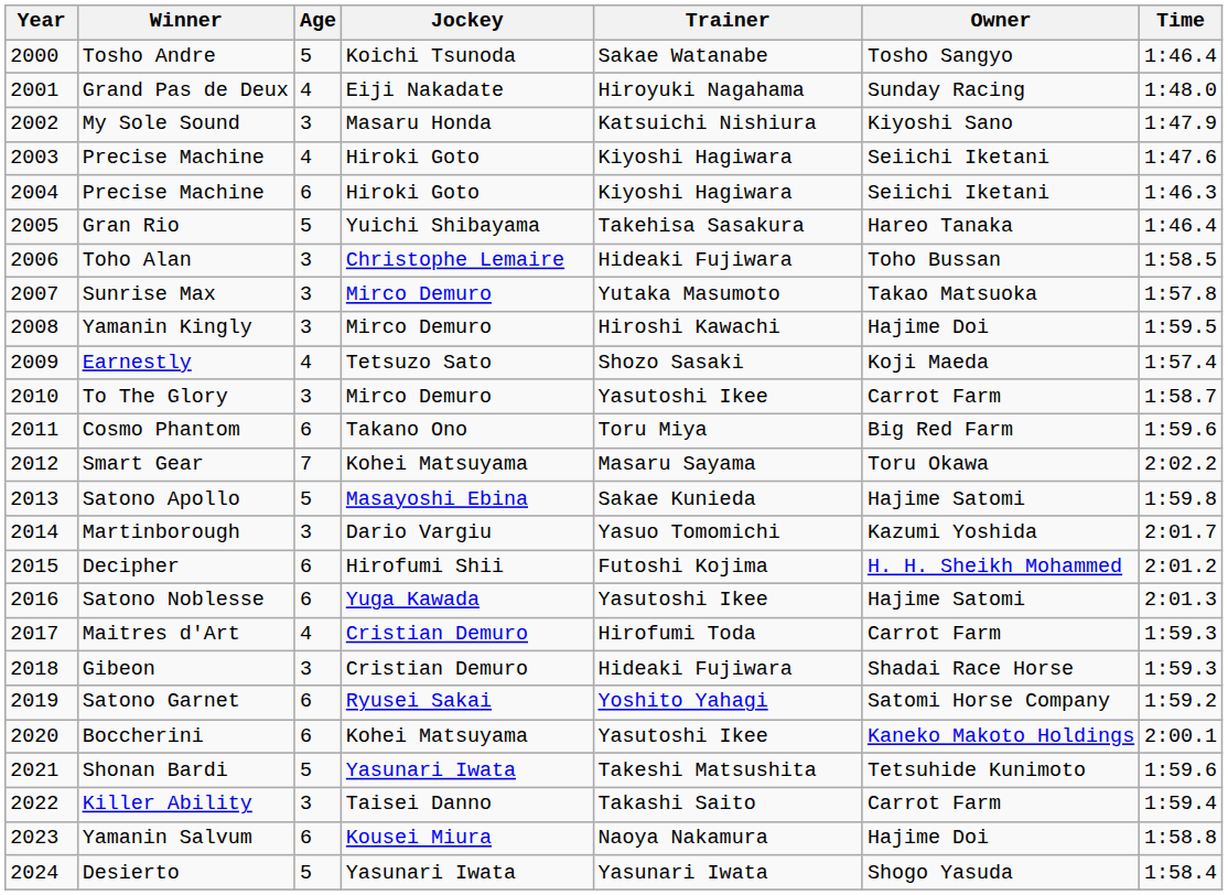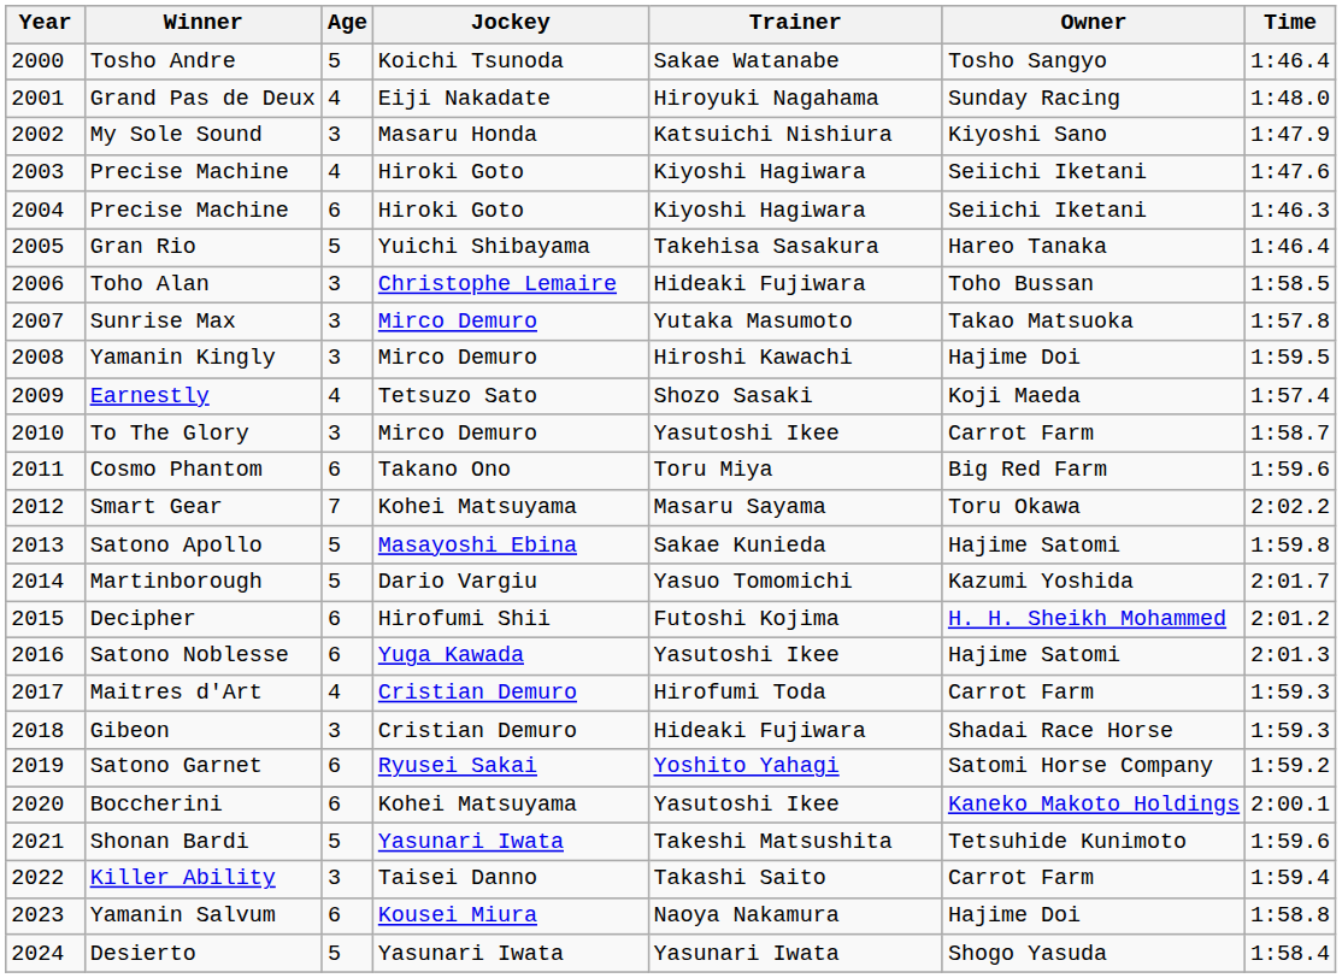 <table class="wikitable sortable" style="font-size:90%">
 <tr>
 <th width="36px">Year<br></th>
 <th width="120px">Winner<br></th>
 <th>Age<br></th>
 <th width="140px">Jockey<br></th>
 <th width="150px">Trainer<br></th>
 <th>Owner</th>
 <th>Time<br></th>
 </tr>
 <tr>
 <td>2000</td>
 <td>Tosho Andre</td>
 <td>5</td>
 <td>Koichi Tsunoda</td>
 <td>Sakae Watanabe</td>
 <td>Tosho Sangyo</td>
 <td>1:46.4</td>
 </tr>
 <tr>
 <td>2001</td>
 <td>Grand Pas de Deux</td>
 <td>4</td>
 <td>Eiji Nakadate</td>
 <td>Hiroyuki Nagahama</td>
 <td>Sunday Racing</td>
 <td>1:48.0</td>
 </tr>
 <tr>
 <td>2002</td>
 <td>My Sole Sound</td>
 <td>3</td>
 <td>Masaru Honda</td>
 <td>Katsuichi Nishiura</td>
 <td>Kiyoshi Sano</td>
 <td>1:47.9</td>
 </tr>
 <tr>
 <td>2003</td>
 <td>Precise Machine</td>
 <td>4</td>
 <td>Hiroki Goto</td>
 <td>Kiyoshi Hagiwara</td>
 <td>Seiichi Iketani</td>
 <td>1:47.6</td>
 </tr>
 <tr>
 <td>2004</td>
 <td>Precise Machine</td>
 <td>6</td>
 <td>Hiroki Goto</td>
 <td>Kiyoshi Hagiwara</td>
 <td>Seiichi Iketani</td>
 <td>1:46.3</td>
 </tr>
 <tr>
 <td>2005</td>
 <td>Gran Rio</td>
 <td>5</td>
 <td>Yuichi Shibayama</td>
 <td>Takehisa Sasakura</td>
 <td>Hareo Tanaka</td>
 <td>1:46.4</td>
 </tr>
 <tr>
 <td>2006</td>
 <td>Toho Alan</td>
 <td>3</td>
 <td><a href='#'>Christophe Lemaire</a></td>
 <td>Hideaki Fujiwara</td>
 <td>Toho Bussan</td>
 <td>1:58.5</td>
 </tr>
 <tr>
 <td>2007</td>
 <td>Sunrise Max</td>
 <td>3</td>
 <td><a href='#'>Mirco Demuro</a></td>
 <td>Yutaka Masumoto</td>
 <td>Takao Matsuoka</td>
 <td>1:57.8</td>
 </tr>
 <tr>
 <td>2008</td>
 <td>Yamanin Kingly</td>
 <td>3</td>
 <td>Mirco Demuro</td>
 <td>Hiroshi Kawachi</td>
 <td>Hajime Doi</td>
 <td>1:59.5</td>
 </tr>
 <tr>
 <td>2009</td>
 <td><a href='#'>Earnestly</a></td>
 <td>4</td>
 <td>Tetsuzo Sato</td>
 <td>Shozo Sasaki</td>
 <td>Koji Maeda</td>
 <td>1:57.4</td>
 </tr>
 <tr>
 <td>2010</td>
 <td>To The Glory</td>
 <td>3</td>
 <td>Mirco Demuro</td>
 <td>Yasutoshi Ikee</td>
 <td>Carrot Farm</td>
 <td>1:58.7</td>
 </tr>
 <tr>
 <td>2011</td>
 <td>Cosmo Phantom</td>
 <td>6</td>
 <td>Takano Ono</td>
 <td>Toru Miya</td>
 <td>Big Red Farm</td>
 <td>1:59.6</td>
 </tr>
 <tr>
 <td>2012</td>
 <td>Smart Gear</td>
 <td>7</td>
 <td>Kohei Matsuyama</td>
 <td>Masaru Sayama</td>
 <td>Toru Okawa</td>
 <td>2:02.2</td>
 </tr>
 <tr>
 <td>2013</td>
 <td>Satono Apollo</td>
 <td>5</td>
 <td><a href='#'>Masayoshi Ebina</a></td>
 <td>Sakae Kunieda</td>
 <td>Hajime Satomi</td>
 <td>1:59.8</td>
 </tr>
 <tr>
 <td>2014</td>
 <td>Martinborough</td>
-<td>3</td>
+<td>5</td>
 <td>Dario Vargiu</td>
 <td>Yasuo Tomomichi</td>
 <td>Kazumi Yoshida</td>
 <td>2:01.7</td>
 </tr>
 <tr>
 <td>2015</td>
 <td>Decipher</td>
 <td>6</td>
 <td>Hirofumi Shii</td>
 <td>Futoshi Kojima</td>
 <td><a href='#'>H. H. Sheikh Mohammed</a></td>
 <td>2:01.2</td>
 </tr>
 <tr>
 <td>2016</td>
 <td>Satono Noblesse</td>
 <td>6</td>
 <td><a href='#'>Yuga Kawada</a></td>
 <td>Yasutoshi Ikee</td>
 <td>Hajime Satomi</td>
 <td>2:01.3</td>
 </tr>
 <tr>
 <td>2017</td>
 <td>Maitres d'Art</td>
 <td>4</td>
 <td><a href='#'>Cristian Demuro</a></td>
 <td>Hirofumi Toda</td>
 <td>Carrot Farm</td>
 <td>1:59.3</td>
 </tr>
 <tr>
 <td>2018</td>
 <td>Gibeon</td>
 <td>3</td>
 <td>Cristian Demuro</td>
 <td>Hideaki Fujiwara</td>
 <td>Shadai Race Horse</td>
 <td>1:59.3</td>
 </tr>
 <tr>
 <td>2019</td>
 <td>Satono Garnet</td>
 <td>6</td>
 <td><a href='#'>Ryusei Sakai</a></td>
 <td><a href='#'>Yoshito Yahagi</a></td>
 <td>Satomi Horse Company</td>
 <td>1:59.2</td>
 </tr>
 <tr>
 <td>2020</td>
 <td>Boccherini</td>
 <td>6</td>
 <td>Kohei Matsuyama</td>
 <td>Yasutoshi Ikee</td>
 <td><a href='#'>Kaneko Makoto Holdings</a></td>
 <td>2:00.1</td>
 </tr>
 <tr>
 <td>2021</td>
 <td>Shonan Bardi</td>
 <td>5</td>
 <td><a href='#'>Yasunari Iwata</a></td>
 <td>Takeshi Matsushita</td>
 <td>Tetsuhide Kunimoto</td>
 <td>1:59.6</td>
 </tr>
 <tr>
 <td>2022</td>
 <td><a href='#'>Killer Ability</a></td>
 <td>3</td>
 <td>Taisei Danno</td>
 <td>Takashi Saito</td>
 <td>Carrot Farm</td>
 <td>1:59.4</td>
 </tr>
 <tr>
 <td>2023</td>
 <td>Yamanin Salvum</td>
 <td>6</td>
 <td><a href='#'>Kousei Miura</a></td>
 <td>Naoya Nakamura</td>
 <td>Hajime Doi</td>
 <td>1:58.8</td>
 </tr>
 <tr>
 <td>2024</td>
 <td>Desierto</td>
 <td>5</td>
 <td>Yasunari Iwata</td>
 <td>Yasunari Iwata</td>
 <td>Shogo Yasuda</td>
 <td>1:58.4</td>
 </tr>
 </table>
